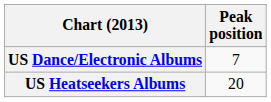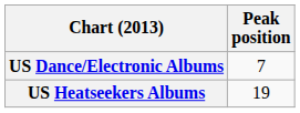 <table class="wikitable sortable plainrowheaders" style="text-align:center">
 <tr>
 <th scope="col">Chart (2013)</th>
 <th scope="col">Peak<br>position</th>
 </tr>
 <tr>
 <th scope="row">US <a href='#'>Dance/Electronic Albums</a></th>
 <td>7</td>
 </tr>
 <tr>
 <th scope="row">US <a href='#'>Heatseekers Albums</a></th>
-<td>20</td>
+<td>19</td>
 </tr>
 </table>
